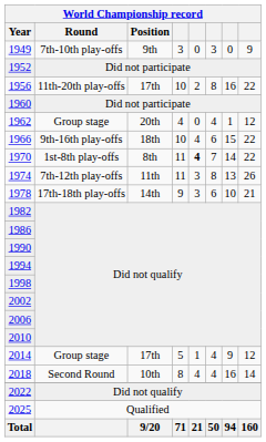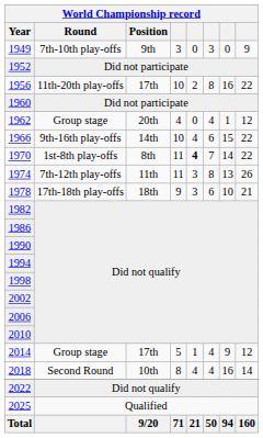 <table class="wikitable" style="text-align: center;">
 <tr>
 <th colspan=8><a href='#'>World Championship record</a></th>
 </tr>
 <tr>
 <th>Year</th>
 <th>Round</th>
 <th>Position</th>
 <th></th>
 <th></th>
 <th></th>
 <th></th>
 <th></th>
 </tr>
 <tr>
 <td> <a href='#'>1949</a></td>
 <td>7th-10th play-offs</td>
 <td>9th</td>
 <td>3</td>
 <td>0</td>
 <td>3</td>
 <td>0</td>
 <td>9</td>
 </tr>
 <tr bgcolor="efefef">
 <td> <a href='#'>1952</a></td>
 <td align=center colspan=7>Did not participate</td>
 </tr>
 <tr>
 <td> <a href='#'>1956</a></td>
 <td>11th-20th play-offs</td>
 <td>17th</td>
 <td>10</td>
 <td>2</td>
 <td>8</td>
 <td>16</td>
 <td>22</td>
 </tr>
 <tr bgcolor="efefef">
 <td> <a href='#'>1960</a></td>
 <td align=center colspan=7>Did not participate</td>
 </tr>
 <tr>
 <td> <a href='#'>1962</a></td>
 <td>Group stage</td>
 <td>20th</td>
 <td>4</td>
 <td>0</td>
 <td>4</td>
 <td>1</td>
 <td>12</td>
 </tr>
 <tr>
 <td> <a href='#'>1966</a></td>
 <td>9th-16th play-offs</td>
-<td>18th</td>
+<td>14th</td>
 <td>10</td>
 <td>4</td>
 <td>6</td>
 <td>15</td>
 <td>22</td>
 </tr>
 <tr>
 <td> <a href='#'>1970</a></td>
 <td>1st-8th play-offs</td>
 <td>8th</td>
 <td>11</td>
 <td><strong>4</strong></td>
 <td>7</td>
 <td>14</td>
 <td>22</td>
 </tr>
 <tr>
 <td> <a href='#'>1974</a></td>
 <td>7th-12th play-offs</td>
 <td>11th</td>
 <td>11</td>
 <td>3</td>
 <td>8</td>
 <td>13</td>
 <td>26</td>
 </tr>
 <tr>
 <td> <a href='#'>1978</a></td>
 <td>17th-18th play-offs</td>
-<td>14th</td>
+<td>18th</td>
 <td>9</td>
 <td>3</td>
 <td>6</td>
 <td>10</td>
 <td>21</td>
 </tr>
 <tr bgcolor="efefef">
 <td> <a href='#'>1982</a></td>
 <td align=center colspan=7 rowspan=8>Did not qualify</td>
 </tr>
 <tr bgcolor="efefef">
 <td> <a href='#'>1986</a></td>
 </tr>
 <tr bgcolor="efefef">
 <td> <a href='#'>1990</a></td>
 </tr>
 <tr bgcolor="efefef">
 <td> <a href='#'>1994</a></td>
 </tr>
 <tr bgcolor="efefef">
 <td> <a href='#'>1998</a></td>
 </tr>
 <tr bgcolor="efefef">
 <td> <a href='#'>2002</a></td>
 </tr>
 <tr bgcolor="efefef">
 <td> <a href='#'>2006</a></td>
 </tr>
 <tr bgcolor="efefef">
 <td> <a href='#'>2010</a></td>
 </tr>
 <tr>
 <td> <a href='#'>2014</a></td>
 <td>Group stage</td>
 <td>17th</td>
 <td>5</td>
 <td>1</td>
 <td>4</td>
 <td>9</td>
 <td>12</td>
 </tr>
 <tr>
 <td>  <a href='#'>2018</a></td>
 <td>Second Round</td>
 <td>10th</td>
 <td>8</td>
 <td>4</td>
 <td>4</td>
 <td>16</td>
 <td>14</td>
 </tr>
 <tr>
 </tr>
 <tr bgcolor="efefef">
 <td>  <a href='#'>2022</a></td>
 <td align=center colspan=7>Did not qualify</td>
 </tr>
 <tr>
 <td> <a href='#'>2025</a></td>
 <td align=center colspan=7>Qualified</td>
 </tr>
 <tr>
 <th>Total</th>
 <th></th>
 <th>9/20</th>
 <th>71</th>
 <th>21</th>
 <th>50</th>
 <th>94</th>
 <th>160</th>
 </tr>
 </table>
